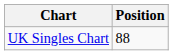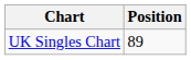 <table class="wikitable">
 <tr>
 <th>Chart</th>
 <th>Position</th>
 </tr>
 <tr>
 <td><a href='#'>UK Singles Chart</a></td>
-<td>88</td>
+<td>89</td>
 </tr>
 </table>
